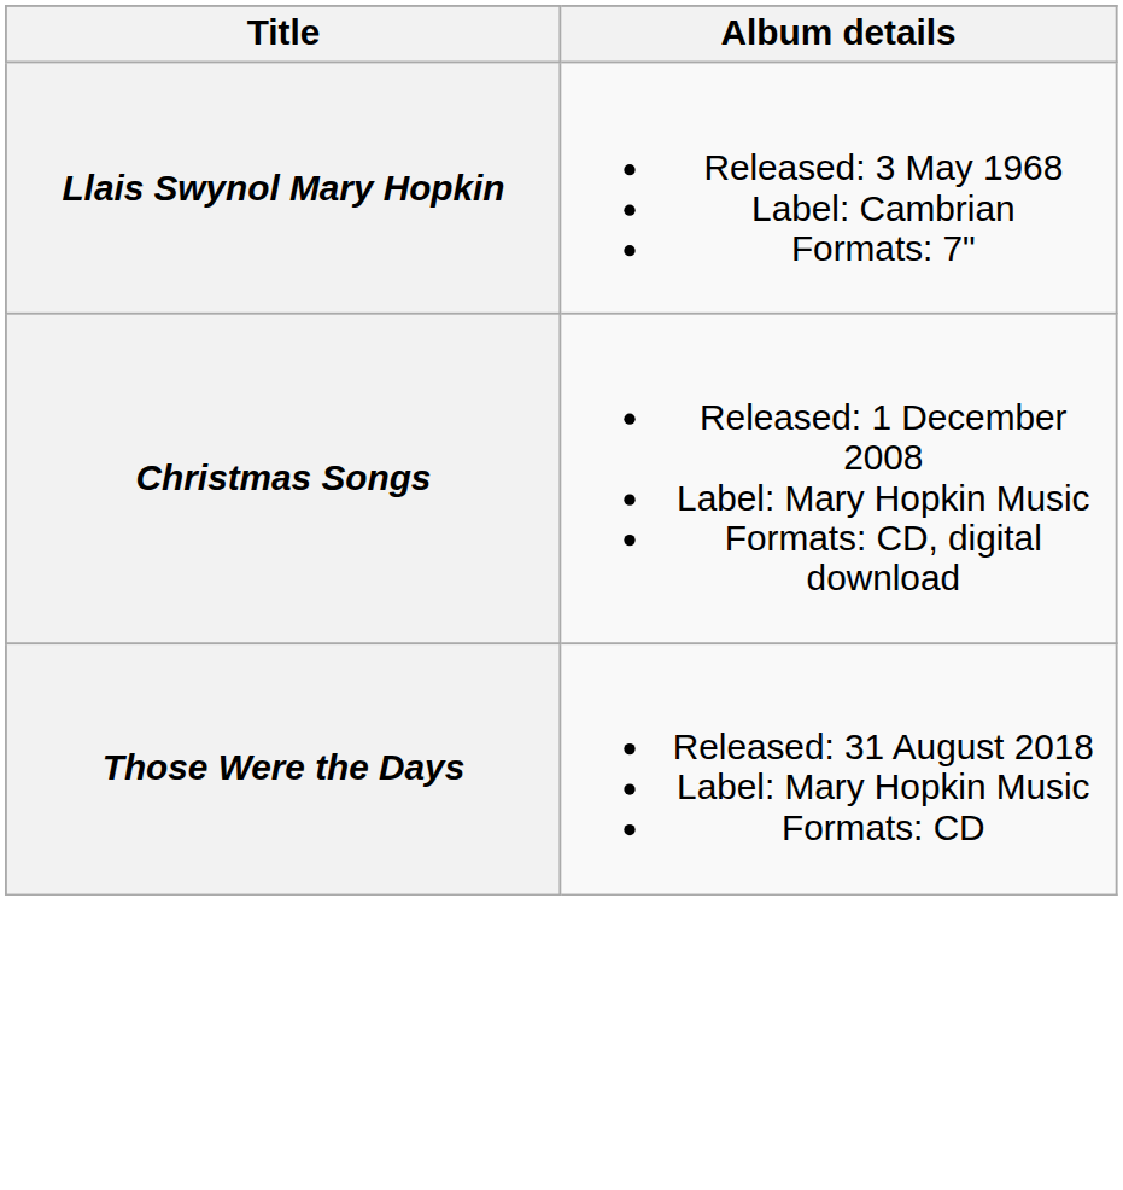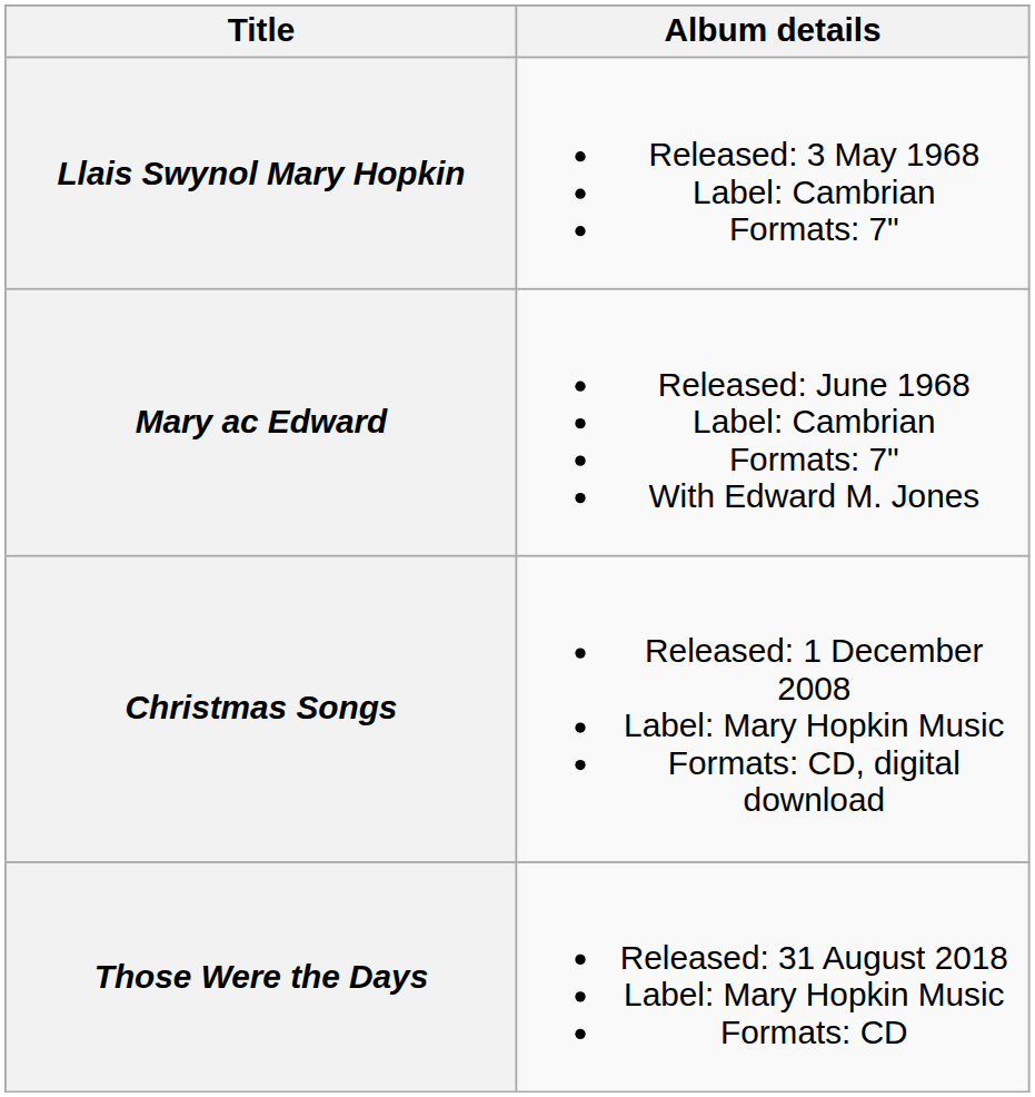 <table class="wikitable plainrowheaders" style="text-align:center;">
 <tr>
 <th scope="col" style="width:15em;">Title</th>
 <th scope="col" style="width:15em;">Album details</th>
 </tr>
 <tr>
 <th scope="row"><em>Llais Swynol Mary Hopkin</em></th>
 <td><br><ul><li>Released: 3 May 1968</li><li>Label: Cambrian</li><li>Formats: 7"</li></ul></td>
 </tr>
 <tr>
+<th scope="row"><em>Mary ac Edward</em></th>
+<td><br><ul><li>Released: June 1968</li><li>Label: Cambrian</li><li>Formats: 7"</li><li>With Edward M. Jones</li></ul></td>
+</tr>
+<tr>
 <th scope="row"><em>Christmas Songs</em></th>
 <td><br><ul><li>Released: 1 December 2008</li><li>Label: Mary Hopkin Music</li><li>Formats: CD, digital download</li></ul></td>
 </tr>
 <tr>
 <th scope="row"><em>Those Were the Days</em></th>
 <td><br><ul><li>Released: 31 August 2018</li><li>Label: Mary Hopkin Music</li><li>Formats: CD</li></ul></td>
 </tr>
 </table>
